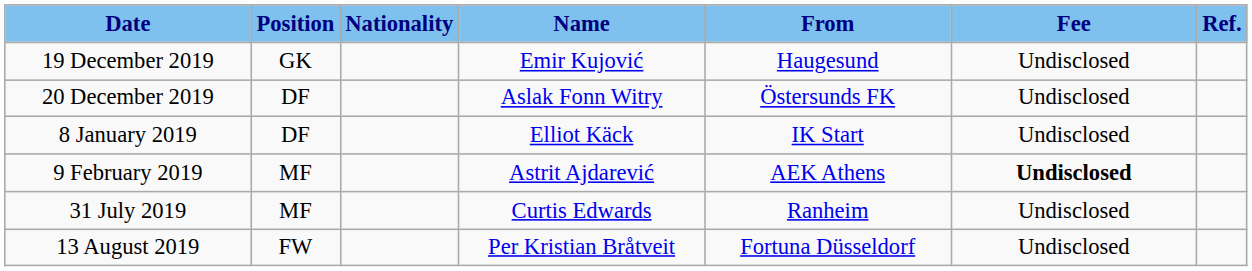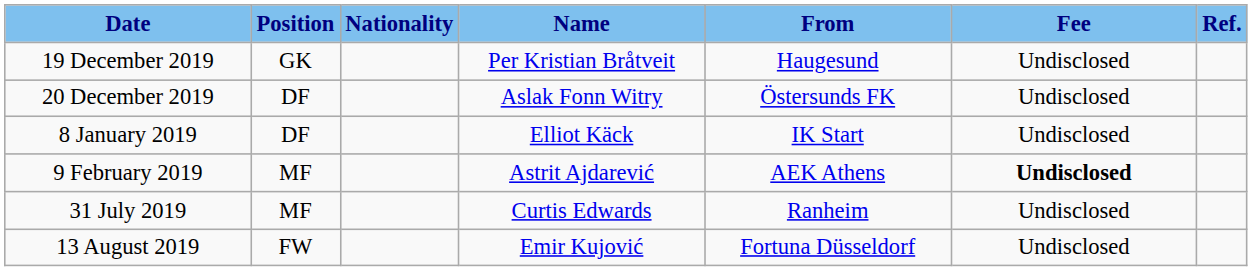 <table class="wikitable"  style="text-align:center; font-size:90%; ">
 <tr>
 <th style="background:#7EC0EE; color:#000080; width:150px;">Date</th>
 <th style="background:#7EC0EE; color:#000080; width:50px;">Position</th>
 <th style="background:#7EC0EE; color:#000080; width:50px;">Nationality</th>
 <th style="background:#7EC0EE; color:#000080; width:150px;">Name</th>
 <th style="background:#7EC0EE; color:#000080; width:150px;">From</th>
 <th style="background:#7EC0EE; color:#000080; width:150px;">Fee</th>
 <th style="background:#7EC0EE; color:#000080; width:20px;">Ref.</th>
 </tr>
 <tr>
 <td>19 December 2019</td>
 <td>GK</td>
 <td></td>
-<td><a href='#'>Emir Kujović</a></td>
+<td><a href='#'>Per Kristian Bråtveit</a></td>
 <td><a href='#'>Haugesund</a></td>
 <td>Undisclosed</td>
 <td></td>
 </tr>
 <tr>
 <td>20 December 2019</td>
 <td>DF</td>
 <td></td>
 <td><a href='#'>Aslak Fonn Witry</a></td>
 <td><a href='#'>Östersunds FK</a></td>
 <td>Undisclosed</td>
 <td></td>
 </tr>
 <tr>
 <td>8 January 2019</td>
 <td>DF</td>
 <td></td>
 <td><a href='#'>Elliot Käck</a></td>
 <td><a href='#'>IK Start</a></td>
 <td>Undisclosed</td>
 <td></td>
 </tr>
 <tr>
 <td>9 February 2019</td>
 <td>MF</td>
 <td></td>
 <td><a href='#'>Astrit Ajdarević</a></td>
 <td><a href='#'>AEK Athens</a></td>
 <td><strong>Undisclosed</strong></td>
 <td></td>
 </tr>
 <tr>
 <td>31 July 2019</td>
 <td>MF</td>
 <td></td>
 <td><a href='#'>Curtis Edwards</a></td>
 <td><a href='#'>Ranheim</a></td>
 <td>Undisclosed</td>
 <td></td>
 </tr>
 <tr>
 <td>13 August 2019</td>
 <td>FW</td>
 <td></td>
-<td><a href='#'>Per Kristian Bråtveit</a></td>
+<td><a href='#'>Emir Kujović</a></td>
 <td><a href='#'>Fortuna Düsseldorf</a></td>
 <td>Undisclosed</td>
 <td></td>
 </tr>
 </table>
